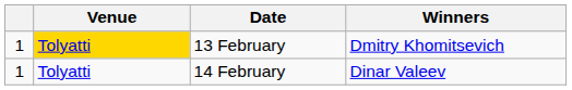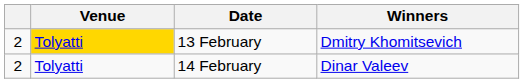 <table class="wikitable">
 <tr align=center>
 <th width=20px></th>
 <th width=140px>Venue</th>
 <th width=140px>Date</th>
 <th width=200px>Winners</th>
 </tr>
 <tr>
-<td align=center>1</td>
+<td align=center>2</td>
 <td style="background: gold;"> <a href='#'>Tolyatti</a></td>
 <td>13 February</td>
 <td> <a href='#'>Dmitry Khomitsevich</a></td>
 </tr>
 <tr>
-<td align=center>1</td>
+<td align=center>2</td>
 <td> <a href='#'>Tolyatti</a></td>
 <td>14 February</td>
 <td> <a href='#'>Dinar Valeev</a></td>
 </tr>
 </table>
